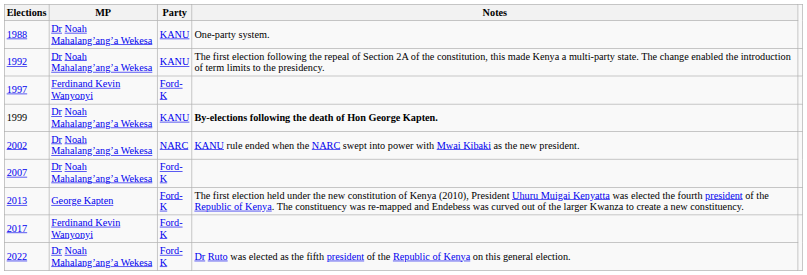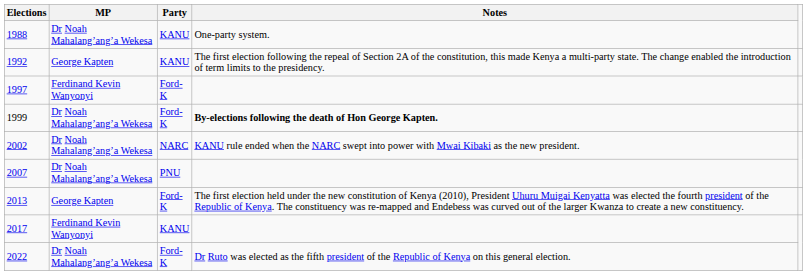 <table class="wikitable">
 <tr>
 <th>Elections</th>
 <th>MP </th>
 <th>Party</th>
 <th>Notes</th>
 </tr>
 <tr>
 <td><a href='#'>1988</a></td>
 <td><a href='#'>Dr</a> <a href='#'>Noah Mahalang’ang’a Wekesa</a></td>
 <td><a href='#'>KANU</a></td>
 <td>One-party system.</td>
 </tr>
 <tr>
 <td><a href='#'>1992</a></td>
-<td><a href='#'>Dr</a> <a href='#'>Noah Mahalang’ang’a Wekesa</a></td>
+<td><a href='#'>George Kapten</a></td>
 <td><a href='#'>KANU</a></td>
 <td>The first election following the repeal of Section 2A of the constitution, this made Kenya a multi-party state. The change enabled the introduction of term limits to the presidency.</td>
 <td></td>
 </tr>
 <tr>
 <td><a href='#'>1997</a></td>
 <td><a href='#'>Ferdinand Kevin Wanyonyi</a></td>
 <td><a href='#'>Ford-K</a></td>
 <td></td>
 </tr>
 <tr>
 <td>1999</td>
 <td><a href='#'>Dr</a> <a href='#'>Noah Mahalang’ang’a Wekesa</a></td>
-<td><a href='#'>KANU</a></td>
+<td><a href='#'>Ford-K</a></td>
 <td><strong>By-elections following the death of Hon George Kapten.</strong></td>
 <td></td>
 </tr>
 <tr>
 <td><a href='#'>2002</a></td>
 <td><a href='#'>Dr</a> <a href='#'>Noah Mahalang’ang’a Wekesa</a></td>
 <td><a href='#'>NARC</a></td>
 <td><a href='#'>KANU</a> rule ended when the <a href='#'>NARC</a> swept into power with <a href='#'>Mwai Kibaki</a> as the new president.</td>
 </tr>
 <tr>
 <td><a href='#'>2007</a></td>
 <td><a href='#'>Dr</a> <a href='#'>Noah Mahalang’ang’a Wekesa</a></td>
-<td><a href='#'>Ford-K</a></td>
+<td><a href='#'>PNU</a></td>
 <td></td>
 </tr>
 <tr>
 <td><a href='#'>2013</a></td>
 <td><a href='#'>George Kapten</a></td>
 <td><a href='#'>Ford-K</a></td>
 <td>The first election held under the new constitution of Kenya (2010), President <a href='#'>Uhuru Muigai Kenyatta</a> was elected the fourth <a href='#'>president</a> of the <a href='#'>Republic of Kenya</a>. The constituency was re-mapped and Endebess was curved out of the larger Kwanza to create a new constituency.</td>
 <td></td>
 </tr>
 <tr>
 <td><a href='#'>2017</a></td>
 <td><a href='#'>Ferdinand Kevin Wanyonyi</a></td>
-<td><a href='#'>Ford-K</a></td>
+<td><a href='#'>KANU</a></td>
 <td></td>
 </tr>
 <tr>
 <td><a href='#'>2022</a></td>
 <td><a href='#'>Dr</a> <a href='#'>Noah Mahalang’ang’a Wekesa</a></td>
 <td><a href='#'>Ford-K</a></td>
 <td><a href='#'>Dr</a> <a href='#'>Ruto</a> was elected as the fifth <a href='#'>president</a> of the <a href='#'>Republic of Kenya</a> on this general election.</td>
 </tr>
 </table>
